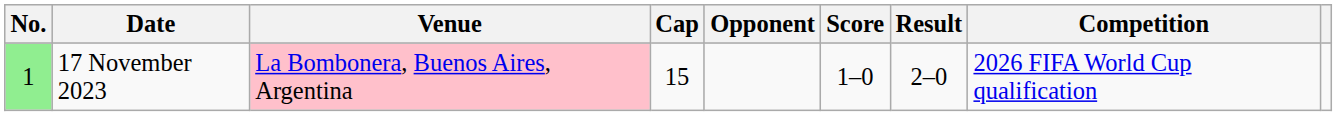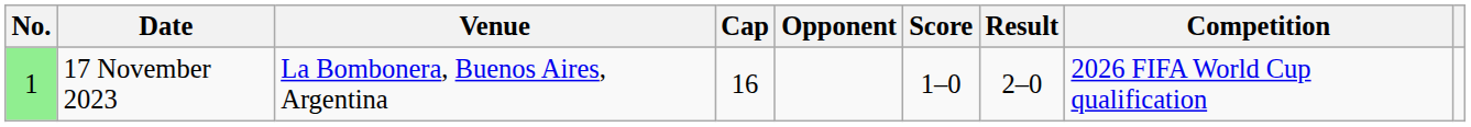 <table class="wikitable sortable">
 <tr>
 <th scope="col">No.</th>
 <th scope="col">Date</th>
 <th scope="col">Venue</th>
 <th scope="col">Cap</th>
 <th scope="col">Opponent</th>
 <th scope="col">Score</th>
 <th scope="col">Result</th>
 <th scope="col">Competition</th>
 <th scope="col" class="unsortable"></th>
 </tr>
 <tr>
 <td style="background: lightgreen; text-align: center;">1</td>
 <td>17 November 2023</td>
-<td style="background: pink;"><a href='#'>La Bombonera</a>, <a href='#'>Buenos Aires</a>, Argentina</td>
-<td style="text-align: center;">15</td>
+<td><a href='#'>La Bombonera</a>, <a href='#'>Buenos Aires</a>, Argentina</td>
+<td style="text-align: center;">16</td>
 <td></td>
 <td style="text-align: center;">1–0</td>
 <td style="text-align: center;">2–0</td>
 <td><a href='#'>2026 FIFA World Cup qualification</a></td>
 <td style="text-align: center;"></td>
 </tr>
 </table>
